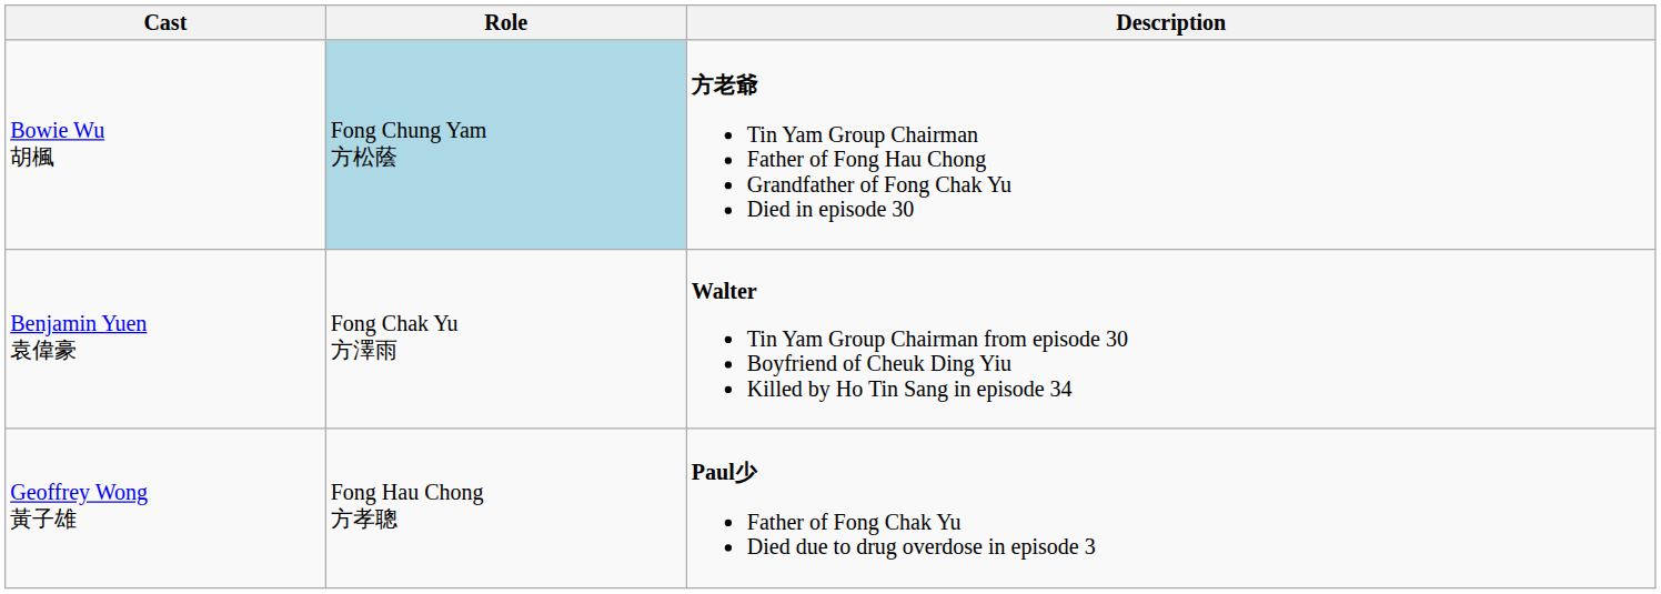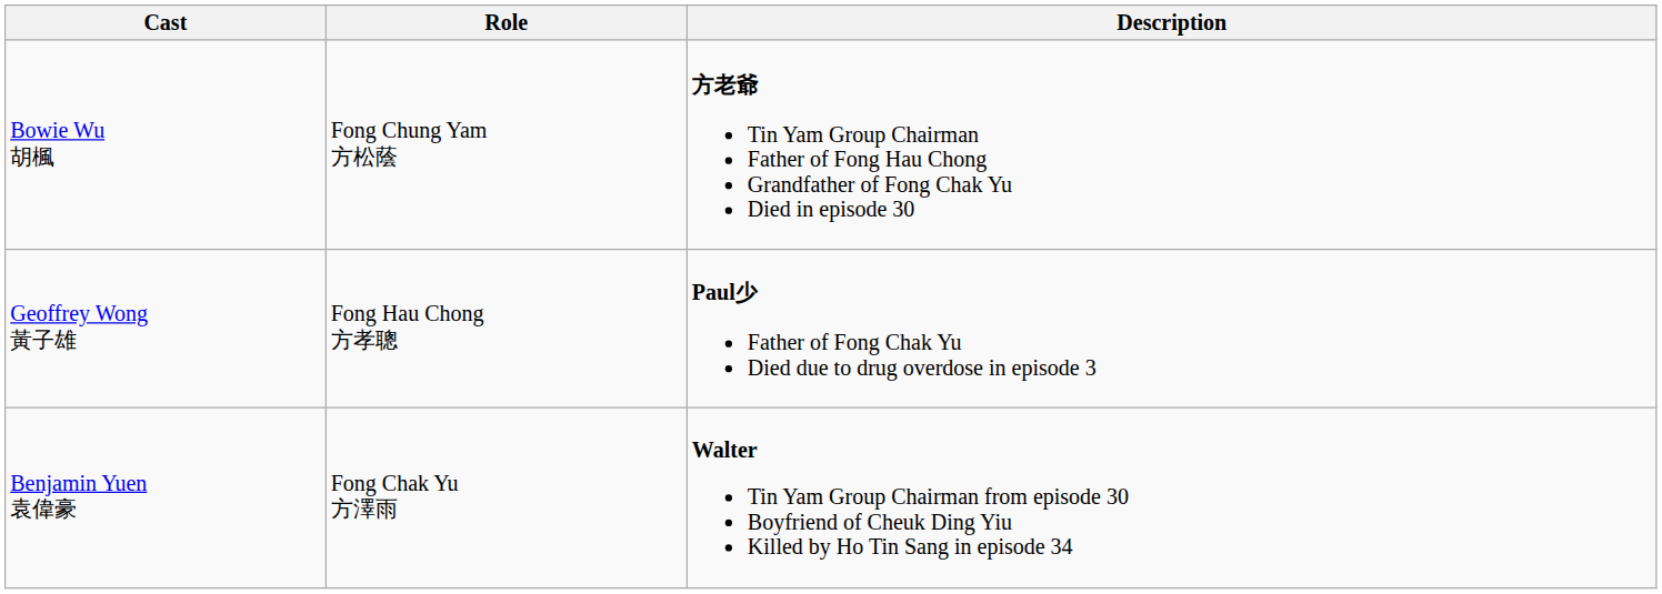 <table class="wikitable" width="60%">
 <tr>
 <th>Cast</th>
 <th>Role</th>
 <th>Description</th>
 </tr>
 <tr>
 <td><a href='#'>Bowie Wu</a> <br> 胡楓</td>
-<td style="background: lightblue;">Fong Chung Yam <br> 方松蔭</td>
+<td>Fong Chung Yam <br> 方松蔭</td>
 <td><br><strong>方老爺</strong><ul><li>Tin Yam Group Chairman</li><li>Father of Fong Hau Chong</li><li>Grandfather of Fong Chak Yu</li><li>Died in episode 30</li></ul></td>
+</tr>
+<tr>
+<td><a href='#'>Geoffrey Wong</a> <br> 黃子雄</td>
+<td>Fong Hau Chong <br> 方孝聰</td>
+<td><br><strong>Paul少</strong><ul><li>Father of Fong Chak Yu</li><li>Died due to drug overdose in episode 3</li></ul></td>
 </tr>
 <tr>
 <td><a href='#'>Benjamin Yuen</a> <br> 袁偉豪</td>
 <td>Fong Chak Yu <br> 方澤雨</td>
 <td><br><strong>Walter</strong><ul><li>Tin Yam Group Chairman from episode 30</li><li>Boyfriend of Cheuk Ding Yiu</li><li>Killed by Ho Tin Sang in episode 34</li></ul></td>
 </tr>
-<tr>
-<td><a href='#'>Geoffrey Wong</a> <br> 黃子雄</td>
-<td>Fong Hau Chong <br> 方孝聰</td>
-<td><br><strong>Paul少</strong><ul><li>Father of Fong Chak Yu</li><li>Died due to drug overdose in episode 3</li></ul></td>
-</tr>
 </table>
